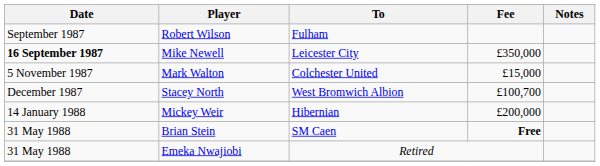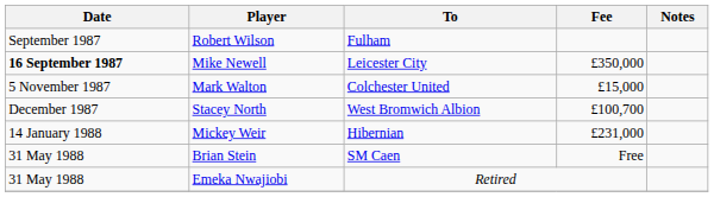 <table class="wikitable" style="text-align:center; font-size:95%;width:60%; text-align:left">
 <tr>
 <th><strong>Date</strong></th>
 <th><strong>Player</strong></th>
 <th><strong>To</strong></th>
 <th><strong>Fee</strong></th>
 <th><strong>Notes</strong></th>
 </tr>
 <tr --->
 <td>September 1987</td>
 <td> <a href='#'>Robert Wilson</a></td>
 <td><a href='#'>Fulham</a></td>
 <td align="right"></td>
 <td align="center"></td>
 </tr>
 <tr --->
 <td><strong>16 September 1987</strong></td>
 <td> <a href='#'>Mike Newell</a></td>
 <td><a href='#'>Leicester City</a></td>
 <td align="right">£350,000</td>
 <td align="center"></td>
 </tr>
 <tr --->
 <td>5 November 1987</td>
 <td> <a href='#'>Mark Walton</a></td>
 <td><a href='#'>Colchester United</a></td>
 <td align="right">£15,000</td>
 <td align="center"></td>
 </tr>
 <tr --->
 <td>December 1987</td>
 <td> <a href='#'>Stacey North</a></td>
 <td><a href='#'>West Bromwich Albion</a></td>
 <td align="right">£100,700</td>
 <td align="center"></td>
 </tr>
 <tr --->
 <td>14 January 1988</td>
 <td> <a href='#'>Mickey Weir</a></td>
 <td> <a href='#'>Hibernian</a></td>
-<td align="right">£200,000</td>
+<td align="right">£231,000</td>
 <td align="center"></td>
 </tr>
 <tr --->
 <td>31 May 1988</td>
 <td> <a href='#'>Brian Stein</a></td>
 <td> <a href='#'>SM Caen</a></td>
-<td align="right"><strong>Free</strong></td>
+<td align="right">Free</td>
 <td align="center"></td>
 </tr>
 <tr --->
 <td>31 May 1988</td>
 <td> <a href='#'>Emeka Nwajiobi</a></td>
 <td align="center" colspan=2><em>Retired</em></td>
 <td align="center"></td>
 </tr>
 <tr --->
 </tr>
 </table>
